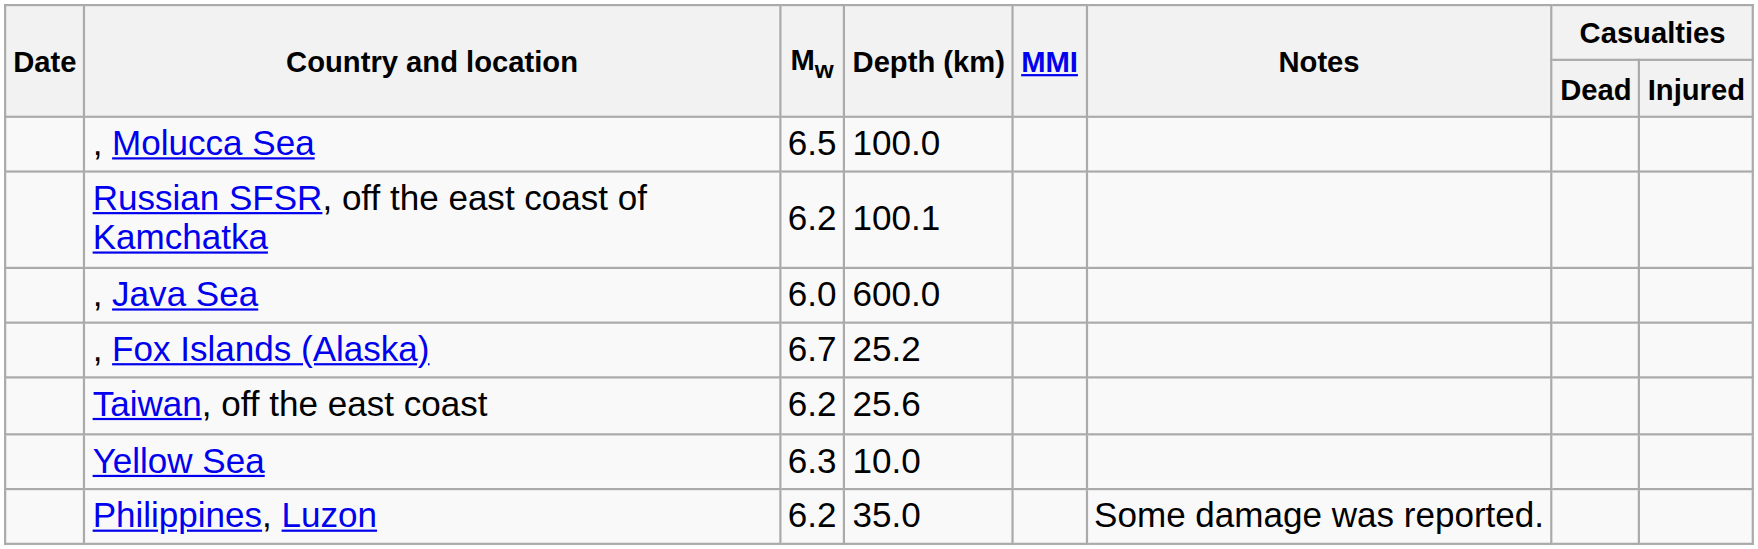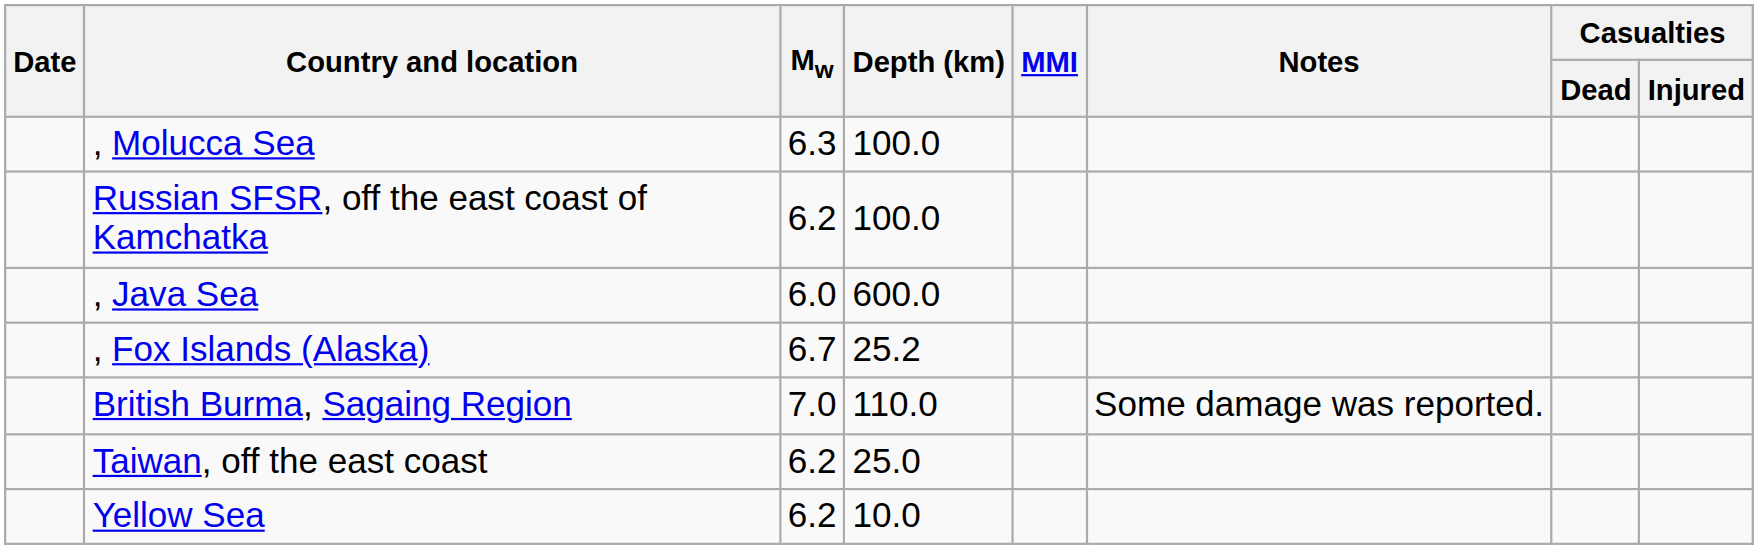 <table class="wikitable sortable sort-under" style="border:1px black; margin-left:1em;">
 <tr>
 <th rowspan="2"><small>Date</small></th>
 <th rowspan="2" style="width: 310px"><small>Country and location</small></th>
 <th rowspan="2"><small>M<sub>w</sub></small></th>
 <th rowspan="2"><small>Depth (km)</small></th>
 <th rowspan="2"><small><a href='#'>MMI</a></small></th>
 <th rowspan="2" class="unsortable"><small>Notes</small></th>
 <th colspan="2"><small>Casualties</small></th>
 </tr>
 <tr>
 <th><small>Dead</small></th>
 <th><small>Injured</small></th>
 </tr>
 <tr>
 <td></td>
 <td>, <a href='#'>Molucca Sea</a></td>
-<td>6.5</td>
+<td>6.3</td>
 <td>100.0</td>
 <td></td>
 <td></td>
 <td></td>
 <td></td>
 </tr>
 <tr>
 <td></td>
 <td> <a href='#'>Russian SFSR</a>, off the east coast of <a href='#'>Kamchatka</a></td>
 <td>6.2</td>
-<td>100.1</td>
+<td>100.0</td>
 <td></td>
 <td></td>
 <td></td>
 <td></td>
 </tr>
 <tr>
 <td></td>
 <td>, <a href='#'>Java Sea</a></td>
 <td>6.0</td>
 <td>600.0</td>
 <td></td>
 <td></td>
 <td></td>
 <td></td>
 </tr>
 <tr>
 <td></td>
 <td>, <a href='#'>Fox Islands (Alaska)</a></td>
 <td>6.7</td>
 <td>25.2</td>
 <td></td>
 <td></td>
 <td></td>
 <td></td>
 </tr>
 <tr>
 <td></td>
+<td> <a href='#'>British Burma</a>, <a href='#'>Sagaing Region</a></td>
+<td>7.0</td>
+<td>110.0</td>
+<td></td>
+<td>Some damage was reported.</td>
+<td></td>
+<td></td>
+</tr>
+<tr>
+<td></td>
 <td> <a href='#'>Taiwan</a>, off the east coast</td>
 <td>6.2</td>
-<td>25.6</td>
+<td>25.0</td>
 <td></td>
 <td></td>
 <td></td>
 <td></td>
 </tr>
 <tr>
 <td></td>
 <td><a href='#'>Yellow Sea</a></td>
-<td>6.3</td>
+<td>6.2</td>
 <td>10.0</td>
 <td></td>
 <td></td>
 <td></td>
 <td></td>
 </tr>
-<tr>
-<td></td>
-<td> <a href='#'>Philippines</a>, <a href='#'>Luzon</a></td>
-<td>6.2</td>
-<td>35.0</td>
-<td></td>
-<td>Some damage was reported.</td>
-<td></td>
-<td></td>
-</tr>
 </table>
